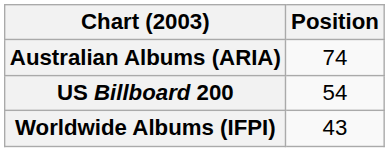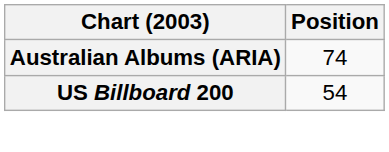 <table class="wikitable sortable plainrowheaders" style="text-align:center;">
 <tr>
 <th scope="col">Chart (2003)</th>
 <th scope="col">Position</th>
 </tr>
 <tr>
 <th scope="row">Australian Albums (ARIA)</th>
 <td>74</td>
 </tr>
 <tr>
 <th scope="row">US <em>Billboard</em> 200</th>
 <td>54</td>
 </tr>
-<tr>
-<th scope="row">Worldwide Albums (IFPI)</th>
-<td>43</td>
-</tr>
 </table>
